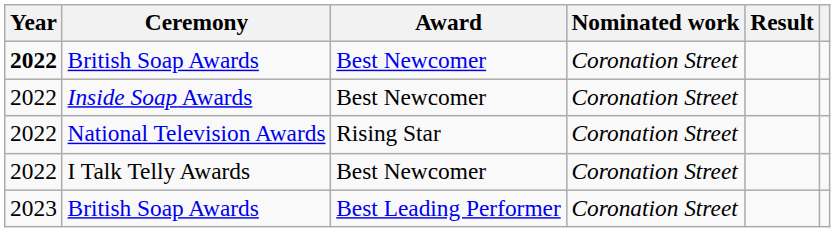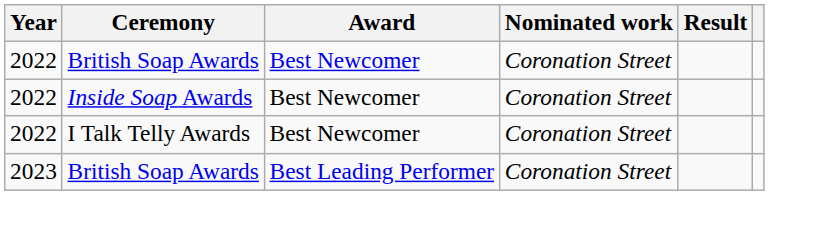 <table class="wikitable">
 <tr>
 <th>Year</th>
 <th>Ceremony</th>
 <th>Award</th>
 <th>Nominated work</th>
 <th>Result</th>
 <th></th>
 </tr>
 <tr>
-<td><strong>2022</strong></td>
+<td>2022</td>
 <td><a href='#'>British Soap Awards</a></td>
 <td><a href='#'>Best Newcomer</a></td>
 <td><em>Coronation Street</em></td>
 <td></td>
 <td align="center"></td>
 </tr>
 <tr>
 <td>2022</td>
 <td><a href='#'><em>Inside Soap</em> Awards</a></td>
 <td>Best Newcomer</td>
-<td><em>Coronation Street</em></td>
-<td></td>
-<td align="center"></td>
-</tr>
-<tr>
-<td>2022</td>
-<td><a href='#'>National Television Awards</a></td>
-<td>Rising Star</td>
 <td><em>Coronation Street</em></td>
 <td></td>
 <td align="center"></td>
 </tr>
 <tr>
 <td>2022</td>
 <td>I Talk Telly Awards</td>
 <td>Best Newcomer</td>
 <td><em>Coronation Street</em></td>
 <td></td>
 <td align="center"></td>
 </tr>
 <tr>
 <td>2023</td>
 <td><a href='#'>British Soap Awards</a></td>
 <td><a href='#'>Best Leading Performer</a></td>
 <td><em>Coronation Street</em></td>
 <td></td>
 <td align="center"></td>
 </tr>
 </table>
